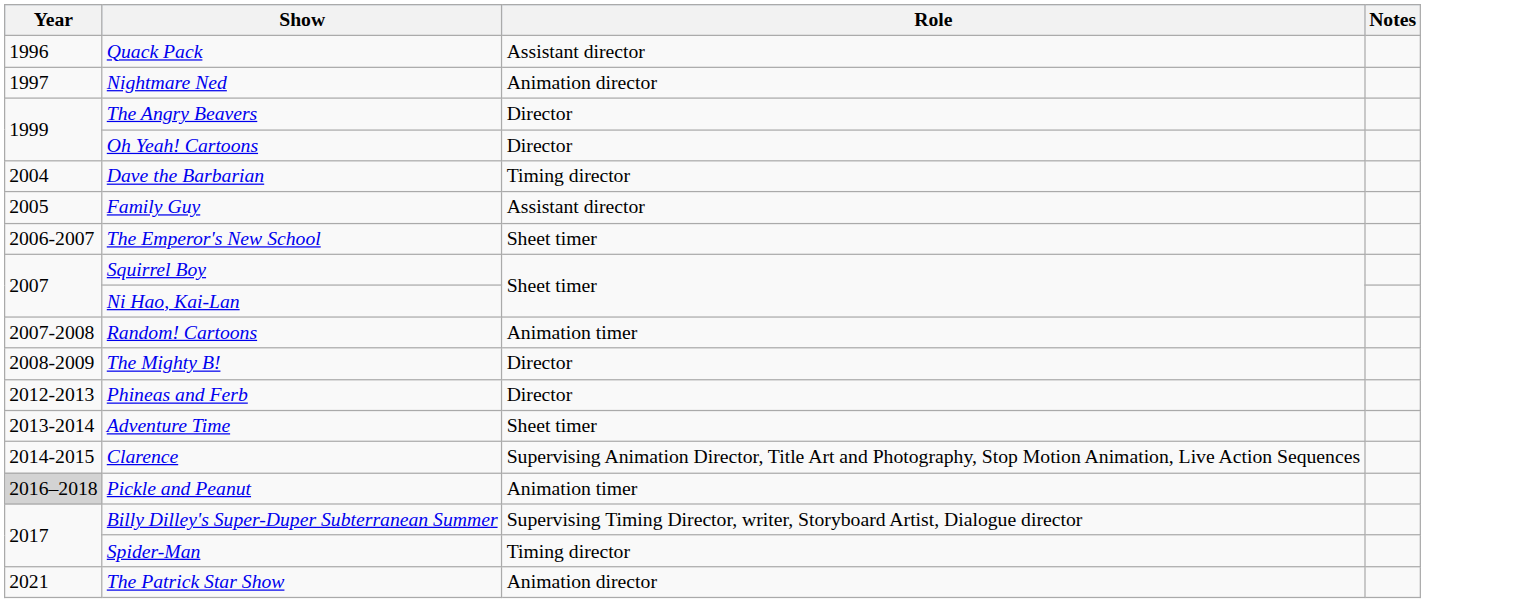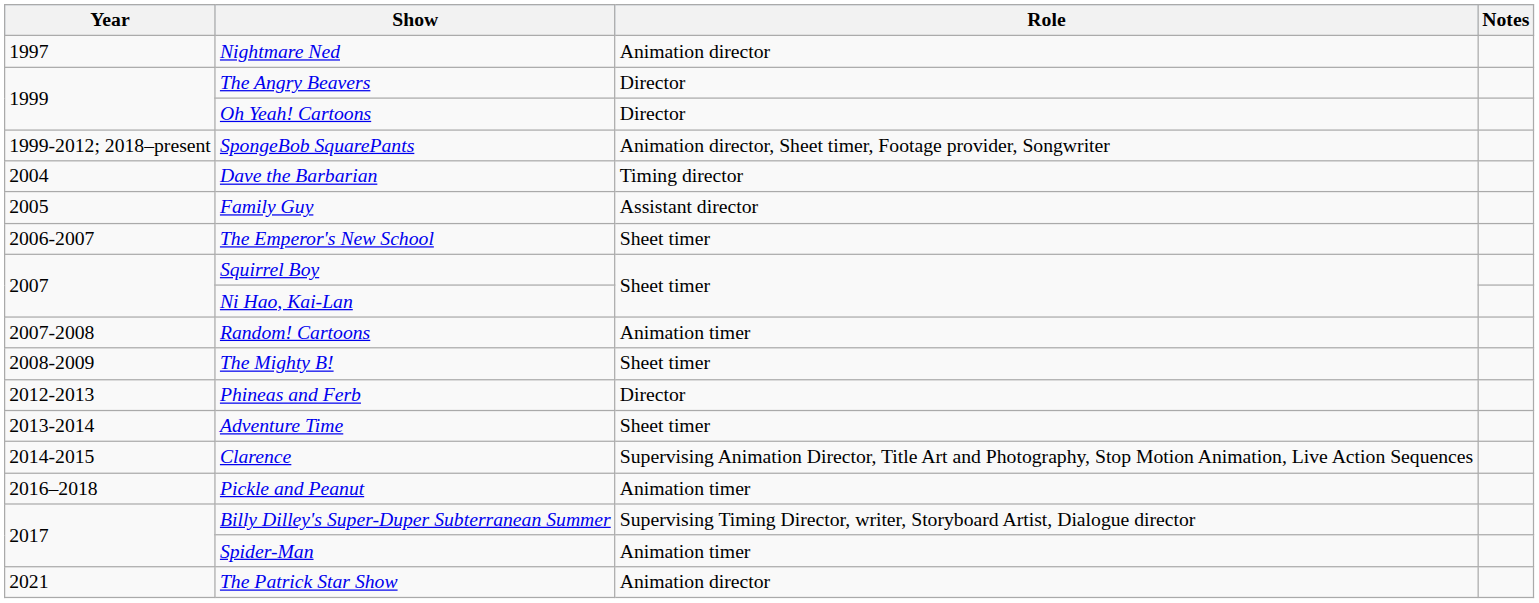 <table class="wikitable">
 <tr style="background:#b0c4de; text-align:center;">
 <th>Year</th>
 <th>Show</th>
 <th>Role</th>
 <th>Notes</th>
-</tr>
-<tr>
-<td>1996</td>
-<td><em><a href='#'>Quack Pack</a></em></td>
-<td>Assistant director</td>
-<td></td>
 </tr>
 <tr>
 <td>1997</td>
 <td><em><a href='#'>Nightmare Ned</a></em></td>
 <td>Animation director</td>
 <td></td>
 </tr>
 <tr>
 <td rowspan=2>1999</td>
 <td><em><a href='#'>The Angry Beavers</a></em></td>
 <td>Director</td>
 <td></td>
 </tr>
 <tr>
 <td><em><a href='#'>Oh Yeah! Cartoons</a></em></td>
 <td>Director</td>
+<td></td>
+</tr>
+<tr>
+<td>1999-2012; 2018–present</td>
+<td><em><a href='#'>SpongeBob SquarePants</a></em></td>
+<td>Animation director, Sheet timer, Footage provider, Songwriter</td>
 <td></td>
 </tr>
 <tr>
 <td>2004</td>
 <td><em><a href='#'>Dave the Barbarian</a></em></td>
 <td>Timing director</td>
 <td></td>
 </tr>
 <tr>
 <td>2005</td>
 <td><em><a href='#'>Family Guy</a></em></td>
 <td>Assistant director</td>
 <td></td>
 </tr>
 <tr>
 <td>2006-2007</td>
 <td><em><a href='#'>The Emperor's New School</a></em></td>
 <td>Sheet timer</td>
 <td></td>
 </tr>
 <tr>
 <td rowspan=2>2007</td>
 <td><em><a href='#'>Squirrel Boy</a></em></td>
 <td rowspan="2">Sheet timer</td>
 <td></td>
 </tr>
 <tr>
 <td><em><a href='#'>Ni Hao, Kai-Lan</a></em></td>
 <td></td>
 </tr>
 <tr>
 <td>2007-2008</td>
 <td><em><a href='#'>Random! Cartoons</a></em></td>
 <td>Animation timer</td>
 <td></td>
 </tr>
 <tr>
 <td>2008-2009</td>
 <td><em><a href='#'>The Mighty B!</a></em></td>
-<td>Director</td>
+<td>Sheet timer</td>
 <td></td>
 </tr>
 <tr>
 <td>2012-2013</td>
 <td><em><a href='#'>Phineas and Ferb</a></em></td>
 <td>Director</td>
 <td></td>
 </tr>
 <tr>
 <td>2013-2014</td>
 <td><em><a href='#'>Adventure Time</a></em></td>
 <td>Sheet timer</td>
 <td></td>
 </tr>
 <tr>
 <td>2014-2015</td>
 <td><em><a href='#'>Clarence</a></em></td>
 <td>Supervising Animation Director, Title Art and Photography, Stop Motion Animation, Live Action Sequences</td>
 <td></td>
 </tr>
 <tr>
-<td style="background: lightgrey;">2016–2018</td>
+<td>2016–2018</td>
 <td><em><a href='#'>Pickle and Peanut</a></em></td>
 <td>Animation timer</td>
 <td></td>
 </tr>
 <tr>
 <td rowspan="2">2017</td>
 <td><em><a href='#'>Billy Dilley's Super-Duper Subterranean Summer</a></em></td>
 <td>Supervising Timing Director, writer, Storyboard Artist, Dialogue director</td>
 <td></td>
 </tr>
 <tr>
 <td><em><a href='#'>Spider-Man</a></em></td>
-<td>Timing director</td>
+<td>Animation timer</td>
 <td></td>
 </tr>
 <tr>
 <td>2021</td>
 <td><em><a href='#'>The Patrick Star Show</a></em></td>
 <td>Animation director</td>
 <td></td>
 </tr>
 </table>
